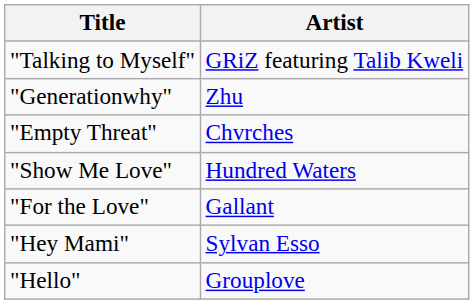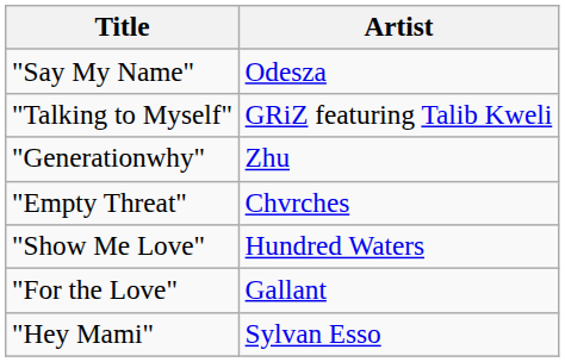 <table class="wikitable">
 <tr>
 <th>Title</th>
 <th>Artist</th>
+</tr>
+<tr>
+<td>"Say My Name"</td>
+<td><a href='#'>Odesza</a></td>
 </tr>
 <tr>
 <td>"Talking to Myself"</td>
 <td><a href='#'>GRiZ</a> featuring <a href='#'>Talib Kweli</a></td>
 </tr>
 <tr>
 <td>"Generationwhy"</td>
 <td><a href='#'>Zhu</a></td>
 </tr>
 <tr>
 <td>"Empty Threat"</td>
 <td><a href='#'>Chvrches</a></td>
 </tr>
 <tr>
 <td>"Show Me Love"</td>
 <td><a href='#'>Hundred Waters</a></td>
 </tr>
 <tr>
 <td>"For the Love"</td>
 <td><a href='#'>Gallant</a></td>
 </tr>
 <tr>
 <td>"Hey Mami"</td>
 <td><a href='#'>Sylvan Esso</a></td>
 </tr>
-<tr>
-<td>"Hello"</td>
-<td><a href='#'>Grouplove</a></td>
-</tr>
 </table>
